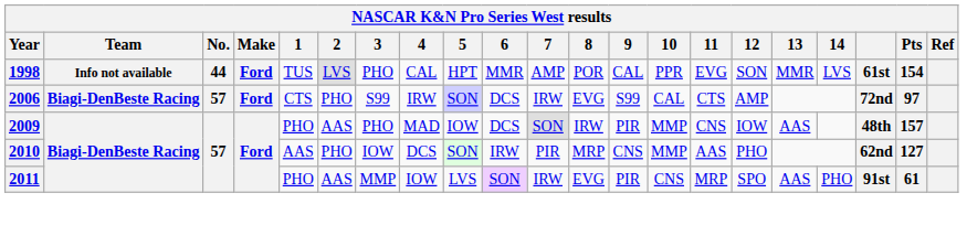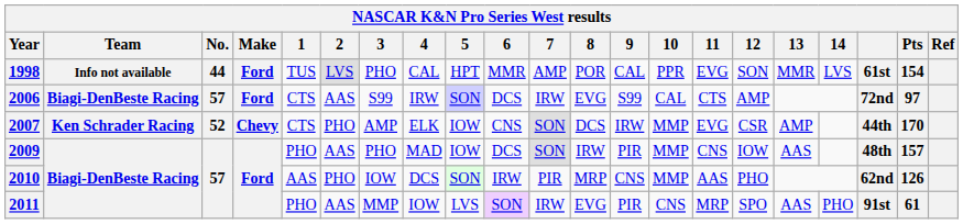 <table class="wikitable" style="text-align:center; font-size:75%">
 <tr>
 <th colspan=21><a href='#'>NASCAR K&N Pro Series West</a> results</th>
 </tr>
 <tr>
 <th>Year</th>
 <th>Team</th>
 <th>No.</th>
 <th>Make</th>
 <th>1</th>
 <th>2</th>
 <th>3</th>
 <th>4</th>
 <th>5</th>
 <th>6</th>
 <th>7</th>
 <th>8</th>
 <th>9</th>
 <th>10</th>
 <th>11</th>
 <th>12</th>
 <th>13</th>
 <th>14</th>
 <th></th>
 <th>Pts</th>
 <th>Ref</th>
 </tr>
 <tr>
 <th><a href='#'>1998</a></th>
 <th><small>Info not available</small></th>
 <th>44</th>
 <th><a href='#'>Ford</a></th>
 <td><a href='#'>TUS</a></td>
 <td style="background:#DFDFDF;"><a href='#'>LVS</a><br></td>
 <td><a href='#'>PHO</a></td>
 <td><a href='#'>CAL</a></td>
 <td><a href='#'>HPT</a></td>
 <td><a href='#'>MMR</a></td>
 <td><a href='#'>AMP</a></td>
 <td><a href='#'>POR</a></td>
 <td><a href='#'>CAL</a></td>
 <td><a href='#'>PPR</a></td>
 <td><a href='#'>EVG</a></td>
 <td><a href='#'>SON</a></td>
 <td><a href='#'>MMR</a></td>
 <td><a href='#'>LVS</a></td>
 <th>61st</th>
 <th>154</th>
 <th></th>
 </tr>
 <tr>
 <th><a href='#'>2006</a></th>
 <th><a href='#'>Biagi-DenBeste Racing</a></th>
 <th>57</th>
 <th><a href='#'>Ford</a></th>
 <td><a href='#'>CTS</a></td>
-<td><a href='#'>PHO</a></td>
+<td><a href='#'>AAS</a></td>
 <td><a href='#'>S99</a></td>
 <td><a href='#'>IRW</a></td>
 <td style="background:#CFCFFF;"><a href='#'>SON</a><br></td>
 <td><a href='#'>DCS</a></td>
 <td><a href='#'>IRW</a></td>
 <td><a href='#'>EVG</a></td>
 <td><a href='#'>S99</a></td>
 <td><a href='#'>CAL</a></td>
 <td><a href='#'>CTS</a></td>
 <td><a href='#'>AMP</a></td>
 <td colspan=2></td>
 <th>72nd</th>
 <th>97</th>
+<th></th>
+</tr>
+<tr>
+<th><a href='#'>2007</a></th>
+<th><a href='#'>Ken Schrader Racing</a></th>
+<th>52</th>
+<th><a href='#'>Chevy</a></th>
+<td><a href='#'>CTS</a></td>
+<td><a href='#'>PHO</a></td>
+<td><a href='#'>AMP</a></td>
+<td><a href='#'>ELK</a></td>
+<td><a href='#'>IOW</a></td>
+<td><a href='#'>CNS</a></td>
+<td style="background:#DFDFDF;"><a href='#'>SON</a><br></td>
+<td><a href='#'>DCS</a></td>
+<td><a href='#'>IRW</a></td>
+<td><a href='#'>MMP</a></td>
+<td><a href='#'>EVG</a></td>
+<td><a href='#'>CSR</a></td>
+<td><a href='#'>AMP</a></td>
+<td></td>
+<th>44th</th>
+<th>170</th>
 <th></th>
 </tr>
 <tr>
 <th><a href='#'>2009</a></th>
 <th rowspan=3><a href='#'>Biagi-DenBeste Racing</a></th>
 <th rowspan=3>57</th>
 <th rowspan=3><a href='#'>Ford</a></th>
 <td><a href='#'>PHO</a></td>
 <td><a href='#'>AAS</a></td>
 <td><a href='#'>PHO</a></td>
 <td><a href='#'>MAD</a></td>
 <td><a href='#'>IOW</a></td>
 <td><a href='#'>DCS</a></td>
 <td style="background:#DFDFDF;"><a href='#'>SON</a><br></td>
 <td><a href='#'>IRW</a></td>
 <td><a href='#'>PIR</a></td>
 <td><a href='#'>MMP</a></td>
 <td><a href='#'>CNS</a></td>
 <td><a href='#'>IOW</a></td>
 <td><a href='#'>AAS</a></td>
 <td></td>
 <th>48th</th>
 <th>157</th>
 <th></th>
 </tr>
 <tr>
 <th><a href='#'>2010</a></th>
 <td><a href='#'>AAS</a></td>
 <td><a href='#'>PHO</a></td>
 <td><a href='#'>IOW</a></td>
 <td><a href='#'>DCS</a></td>
 <td style="background:#DFFFDF;"><a href='#'>SON</a><br></td>
 <td><a href='#'>IRW</a></td>
 <td><a href='#'>PIR</a></td>
 <td><a href='#'>MRP</a></td>
 <td><a href='#'>CNS</a></td>
 <td><a href='#'>MMP</a></td>
 <td><a href='#'>AAS</a></td>
 <td><a href='#'>PHO</a></td>
 <td colspan=2></td>
 <th>62nd</th>
-<th>127</th>
+<th>126</th>
 <th></th>
 </tr>
 <tr>
 <th><a href='#'>2011</a></th>
 <td><a href='#'>PHO</a></td>
 <td><a href='#'>AAS</a></td>
 <td><a href='#'>MMP</a></td>
 <td><a href='#'>IOW</a></td>
 <td><a href='#'>LVS</a></td>
 <td style="background:#EFCFFF;"><a href='#'>SON</a><br></td>
 <td><a href='#'>IRW</a></td>
 <td><a href='#'>EVG</a></td>
 <td><a href='#'>PIR</a></td>
 <td><a href='#'>CNS</a></td>
 <td><a href='#'>MRP</a></td>
 <td><a href='#'>SPO</a></td>
 <td><a href='#'>AAS</a></td>
 <td><a href='#'>PHO</a></td>
 <th>91st</th>
 <th>61</th>
 <th></th>
 </tr>
 </table>
